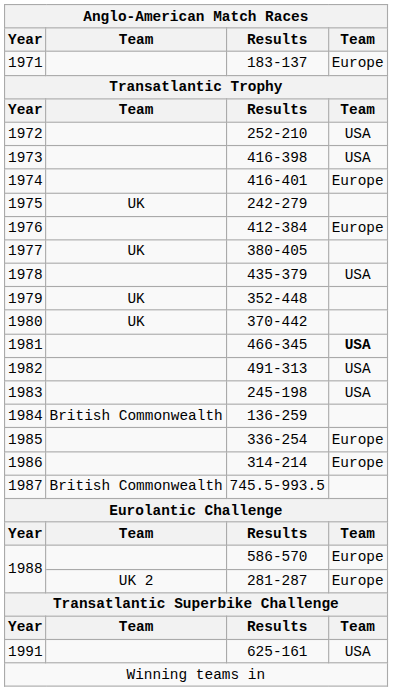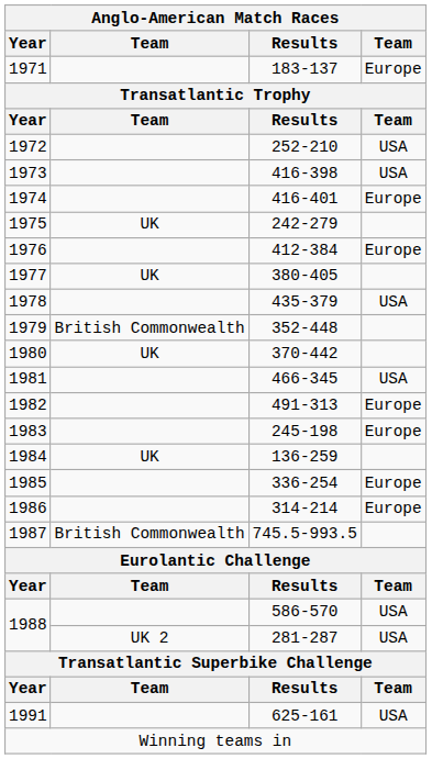 <table class="wikitable floatright" style="text-align: center;">
 <tr>
 <th colspan=4 align="center">Anglo-American Match Races</th>
 </tr>
 <tr>
 <th>Year</th>
 <th>Team</th>
 <th>Results</th>
 <th>Team</th>
 </tr>
 <tr>
 <td>1971</td>
 <td></td>
 <td>183-137</td>
 <td>Europe</td>
 </tr>
 <tr>
 <th colspan=4 align="center">Transatlantic Trophy</th>
 </tr>
 <tr>
 <th>Year</th>
 <th>Team</th>
 <th>Results</th>
 <th>Team</th>
 </tr>
 <tr>
 <td>1972</td>
 <td></td>
 <td>252-210</td>
 <td>USA</td>
 </tr>
 <tr>
 <td>1973</td>
 <td></td>
 <td>416-398</td>
 <td>USA</td>
 </tr>
 <tr>
 <td>1974</td>
 <td></td>
 <td>416-401</td>
 <td>Europe</td>
 </tr>
 <tr>
 <td>1975</td>
 <td>UK</td>
 <td>242-279</td>
 <td></td>
 </tr>
 <tr>
 <td>1976</td>
 <td></td>
 <td>412-384</td>
 <td>Europe</td>
 </tr>
 <tr>
 <td>1977</td>
 <td>UK</td>
 <td>380-405</td>
 <td></td>
 </tr>
 <tr>
 <td>1978</td>
 <td></td>
 <td>435-379</td>
 <td>USA</td>
 </tr>
 <tr>
 <td>1979</td>
-<td>UK</td>
+<td>British Commonwealth</td>
 <td>352-448</td>
 <td></td>
 </tr>
 <tr>
 <td>1980</td>
 <td>UK</td>
 <td>370-442</td>
 <td></td>
 </tr>
 <tr>
 <td>1981</td>
 <td></td>
 <td>466-345</td>
-<td><strong>USA</strong></td>
+<td>USA</td>
 </tr>
 <tr>
 <td>1982</td>
 <td></td>
 <td>491-313</td>
-<td>USA</td>
+<td>Europe</td>
 </tr>
 <tr>
 <td>1983</td>
 <td></td>
 <td>245-198</td>
-<td>USA</td>
+<td>Europe</td>
 </tr>
 <tr>
 <td>1984</td>
-<td>British Commonwealth</td>
+<td>UK</td>
 <td>136-259</td>
 <td></td>
 </tr>
 <tr>
 <td>1985</td>
 <td></td>
 <td>336-254</td>
 <td>Europe</td>
 </tr>
 <tr>
 <td>1986</td>
 <td></td>
 <td>314-214</td>
 <td>Europe</td>
 </tr>
 <tr>
 <td>1987</td>
 <td>British Commonwealth</td>
 <td>745.5-993.5</td>
 <td></td>
 </tr>
 <tr>
 <th colspan=4 align="center">Eurolantic Challenge</th>
 </tr>
 <tr>
 <th>Year</th>
 <th>Team</th>
 <th>Results</th>
 <th>Team</th>
 </tr>
 <tr>
 <td rowspan=2>1988</td>
 <td></td>
 <td>586-570</td>
-<td>Europe</td>
+<td>USA</td>
 </tr>
 <tr>
 <td>UK 2</td>
 <td>281-287</td>
-<td>Europe</td>
+<td>USA</td>
 </tr>
 <tr>
 <th colspan=4 align="center">Transatlantic Superbike Challenge</th>
 </tr>
 <tr>
 <th>Year</th>
 <th>Team</th>
 <th>Results</th>
 <th>Team</th>
 </tr>
 <tr>
 <td>1991</td>
 <td></td>
 <td>625-161</td>
 <td>USA</td>
 </tr>
 <tr>
 <td colspan=4 align="center">Winning teams in </td>
 </tr>
 </table>
